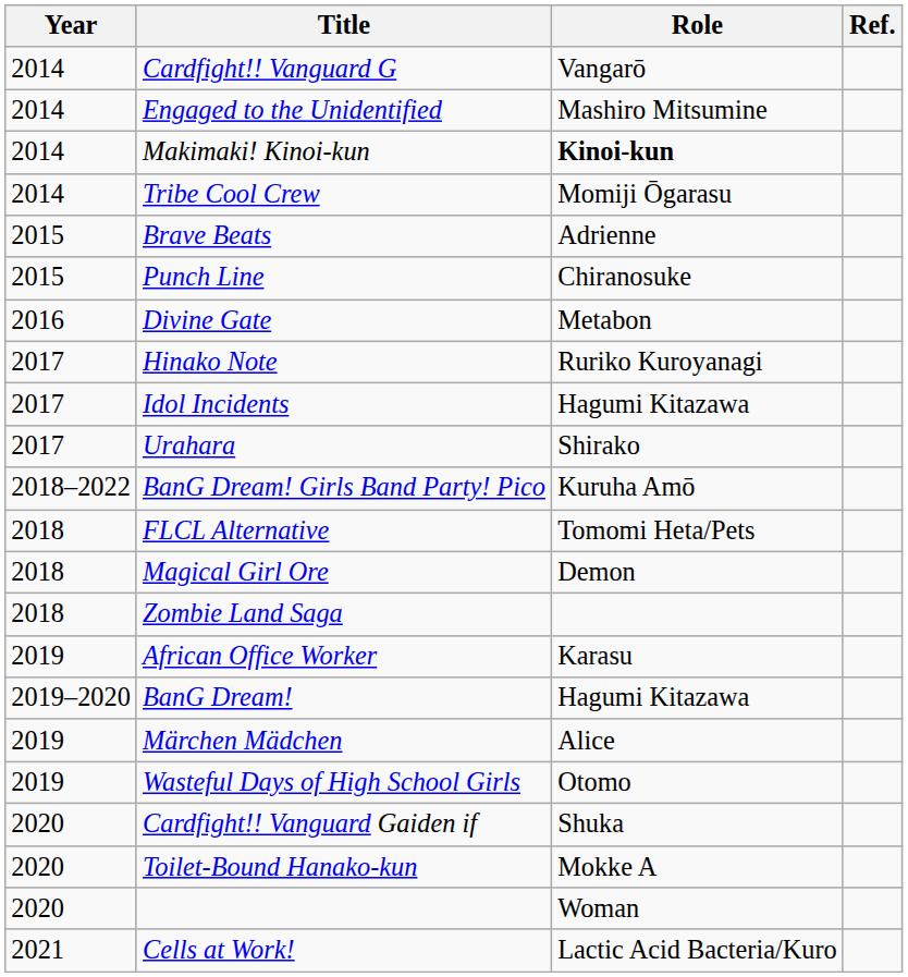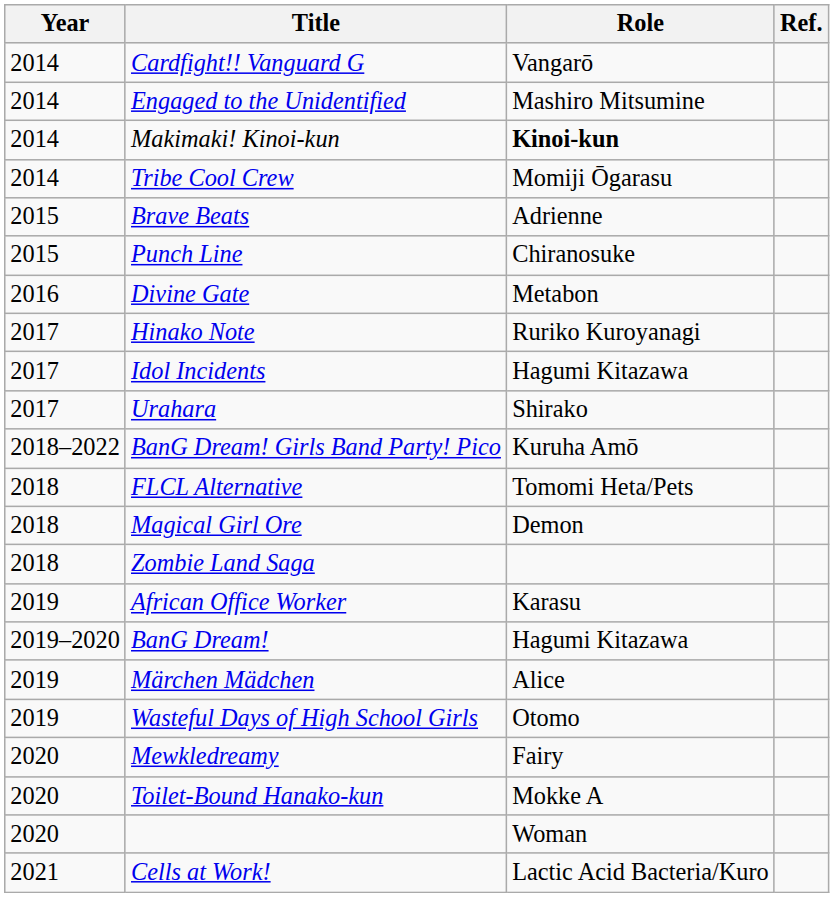 <table class="wikitable sortable plainrowheaders">
 <tr>
 <th scope="col">Year</th>
 <th scope="col">Title</th>
 <th scope="col">Role</th>
 <th scope="col" class="unsortable">Ref.</th>
 </tr>
 <tr>
 <td>2014</td>
 <td><em><a href='#'>Cardfight!! Vanguard G</a></em></td>
 <td>Vangarō</td>
 <td></td>
 </tr>
 <tr>
 <td>2014</td>
 <td><em><a href='#'>Engaged to the Unidentified</a></em></td>
 <td>Mashiro Mitsumine</td>
 <td></td>
 </tr>
 <tr>
 <td>2014</td>
 <td><em>Makimaki! Kinoi-kun</em></td>
 <td><strong>Kinoi-kun</strong></td>
 <td></td>
 </tr>
 <tr>
 <td>2014</td>
 <td><em><a href='#'>Tribe Cool Crew</a></em></td>
 <td>Momiji Ōgarasu</td>
 <td></td>
 </tr>
 <tr>
 <td>2015</td>
 <td><em><a href='#'>Brave Beats</a></em></td>
 <td>Adrienne</td>
 <td></td>
 </tr>
 <tr>
 <td>2015</td>
 <td><em><a href='#'>Punch Line</a></em></td>
 <td>Chiranosuke</td>
 <td></td>
 </tr>
 <tr>
 <td>2016</td>
 <td><em><a href='#'>Divine Gate</a></em></td>
 <td>Metabon</td>
 <td></td>
 </tr>
 <tr>
 <td>2017</td>
 <td><em><a href='#'>Hinako Note</a></em></td>
 <td>Ruriko Kuroyanagi</td>
 <td></td>
 </tr>
 <tr>
 <td>2017</td>
 <td><em><a href='#'>Idol Incidents</a></em></td>
 <td>Hagumi Kitazawa</td>
 <td></td>
 </tr>
 <tr>
 <td>2017</td>
 <td><em><a href='#'>Urahara</a></em></td>
 <td>Shirako</td>
 <td></td>
 </tr>
 <tr>
 <td>2018–2022</td>
 <td><em><a href='#'>BanG Dream! Girls Band Party! Pico</a></em></td>
 <td>Kuruha Amō</td>
 <td></td>
 </tr>
 <tr>
 <td>2018</td>
 <td><em><a href='#'>FLCL Alternative</a></em></td>
 <td>Tomomi Heta/Pets</td>
 <td></td>
 </tr>
 <tr>
 <td>2018</td>
 <td><em><a href='#'>Magical Girl Ore</a></em></td>
 <td>Demon</td>
 <td></td>
 </tr>
 <tr>
 <td>2018</td>
 <td><em><a href='#'>Zombie Land Saga</a></em></td>
 <td></td>
 <td></td>
 </tr>
 <tr>
 <td>2019</td>
 <td><em><a href='#'>African Office Worker</a></em></td>
 <td>Karasu</td>
 <td></td>
 </tr>
 <tr>
 <td>2019–2020</td>
 <td><em><a href='#'>BanG Dream!</a></em></td>
 <td>Hagumi Kitazawa</td>
 <td></td>
 </tr>
 <tr>
 <td>2019</td>
 <td><em><a href='#'>Märchen Mädchen</a></em></td>
 <td>Alice</td>
 <td></td>
 </tr>
 <tr>
 <td>2019</td>
 <td><em><a href='#'>Wasteful Days of High School Girls</a></em></td>
 <td>Otomo</td>
 <td></td>
 </tr>
 <tr>
 <td>2020</td>
-<td><em><a href='#'>Cardfight!! Vanguard</a> Gaiden if</em></td>
-<td>Shuka</td>
+<td><em><a href='#'>Mewkledreamy</a></em></td>
+<td>Fairy</td>
 <td></td>
 </tr>
 <tr>
 <td>2020</td>
 <td><em><a href='#'>Toilet-Bound Hanako-kun</a></em></td>
 <td>Mokke A</td>
 <td></td>
 </tr>
 <tr>
 <td>2020</td>
 <td></td>
 <td>Woman</td>
 <td></td>
 </tr>
 <tr>
 <td>2021</td>
 <td><em><a href='#'>Cells at Work!</a></em></td>
 <td>Lactic Acid Bacteria/Kuro</td>
 <td></td>
 </tr>
 </table>
